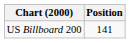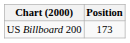 <table class="wikitable sortable">
 <tr>
 <th>Chart (2000)</th>
 <th>Position</th>
 </tr>
 <tr>
 <td>US <em>Billboard</em> 200</td>
-<td style="text-align:center;">141</td>
+<td style="text-align:center;">173</td>
 </tr>
 </table>
